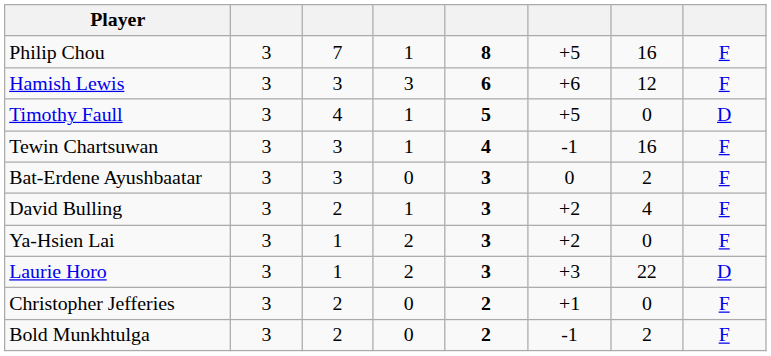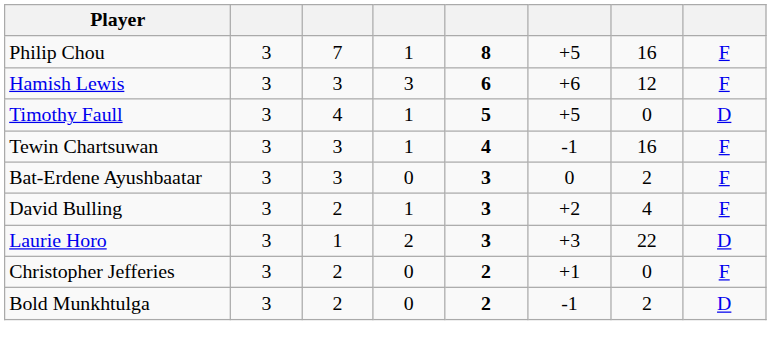 <table class="wikitable sortable" style="text-align:center;">
 <tr>
 <th width="175px">Player</th>
 <th width="50px"></th>
 <th width="50px"></th>
 <th width="50px"></th>
 <th width="60px"></th>
 <th width="60px"></th>
 <th width="50px"></th>
 <th width="60px"></th>
 </tr>
 <tr>
 <td style="text-align:left;"> Philip Chou</td>
 <td>3</td>
 <td>7</td>
 <td>1</td>
 <td><strong>8</strong></td>
 <td>+5</td>
 <td>16</td>
 <td><a href='#'>F</a></td>
 </tr>
 <tr>
 <td style="text-align:left;"> <a href='#'>Hamish Lewis</a></td>
 <td>3</td>
 <td>3</td>
 <td>3</td>
 <td><strong>6</strong></td>
 <td>+6</td>
 <td>12</td>
 <td><a href='#'>F</a></td>
 </tr>
 <tr>
 <td style="text-align:left;"> <a href='#'>Timothy Faull</a></td>
 <td>3</td>
 <td>4</td>
 <td>1</td>
 <td><strong>5</strong></td>
 <td>+5</td>
 <td>0</td>
 <td><a href='#'>D</a></td>
 </tr>
 <tr>
 <td style="text-align:left;"> Tewin Chartsuwan</td>
 <td>3</td>
 <td>3</td>
 <td>1</td>
 <td><strong>4</strong></td>
 <td>-1</td>
 <td>16</td>
 <td><a href='#'>F</a></td>
 </tr>
 <tr>
 <td style="text-align:left;"> Bat-Erdene Ayushbaatar</td>
 <td>3</td>
 <td>3</td>
 <td>0</td>
 <td><strong>3</strong></td>
 <td>0</td>
 <td>2</td>
 <td><a href='#'>F</a></td>
 </tr>
 <tr>
 <td style="text-align:left;"> David Bulling</td>
 <td>3</td>
 <td>2</td>
 <td>1</td>
 <td><strong>3</strong></td>
 <td>+2</td>
 <td>4</td>
 <td><a href='#'>F</a></td>
 </tr>
 <tr>
-<td style="text-align:left;"> Ya-Hsien Lai</td>
-<td>3</td>
-<td>1</td>
-<td>2</td>
-<td><strong>3</strong></td>
-<td>+2</td>
-<td>0</td>
-<td><a href='#'>F</a></td>
-</tr>
-<tr>
 <td style="text-align:left;"> <a href='#'>Laurie Horo</a></td>
 <td>3</td>
 <td>1</td>
 <td>2</td>
 <td><strong>3</strong></td>
 <td>+3</td>
 <td>22</td>
 <td><a href='#'>D</a></td>
 </tr>
 <tr>
 <td style="text-align:left;"> Christopher Jefferies</td>
 <td>3</td>
 <td>2</td>
 <td>0</td>
 <td><strong>2</strong></td>
 <td>+1</td>
 <td>0</td>
 <td><a href='#'>F</a></td>
 </tr>
 <tr>
 <td style="text-align:left;"> Bold Munkhtulga</td>
 <td>3</td>
 <td>2</td>
 <td>0</td>
 <td><strong>2</strong></td>
 <td>-1</td>
 <td>2</td>
-<td><a href='#'>F</a></td>
+<td><a href='#'>D</a></td>
 </tr>
 </table>
